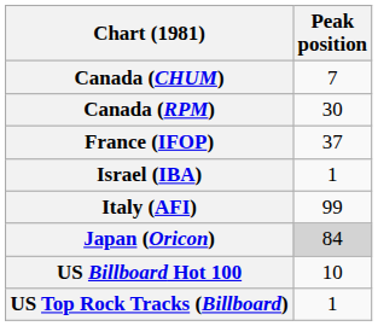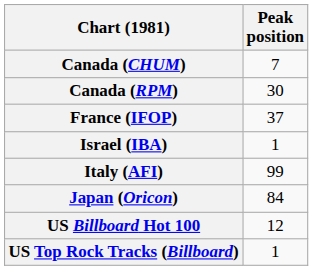 <table class="wikitable sortable plainrowheaders" style="text-align:center">
 <tr>
 <th>Chart (1981)</th>
 <th>Peak<br>position</th>
 </tr>
 <tr>
 <th scope="row">Canada (<a href='#'><em>CHUM</em></a>)</th>
 <td>7</td>
 </tr>
 <tr>
 <th scope="row">Canada (<a href='#'><em>RPM</em></a>)</th>
 <td>30</td>
 </tr>
 <tr>
 <th scope="row">France (<a href='#'>IFOP</a>)</th>
 <td>37</td>
 </tr>
 <tr>
 <th scope="row">Israel (<a href='#'>IBA</a>)</th>
 <td>1</td>
 </tr>
 <tr>
 <th scope="row">Italy (<a href='#'>AFI</a>)</th>
 <td>99</td>
 </tr>
 <tr>
 <th scope="row"><a href='#'>Japan</a> (<em><a href='#'>Oricon</a></em>)</th>
-<td style="background: lightgrey;">84</td>
+<td>84</td>
 </tr>
 <tr>
 <th scope="row">US <a href='#'><em>Billboard</em> Hot 100</a></th>
-<td>10</td>
+<td>12</td>
 </tr>
 <tr>
 <th scope="row">US <a href='#'>Top Rock Tracks</a> (<a href='#'><em>Billboard</em></a>)</th>
 <td>1</td>
 </tr>
 </table>
